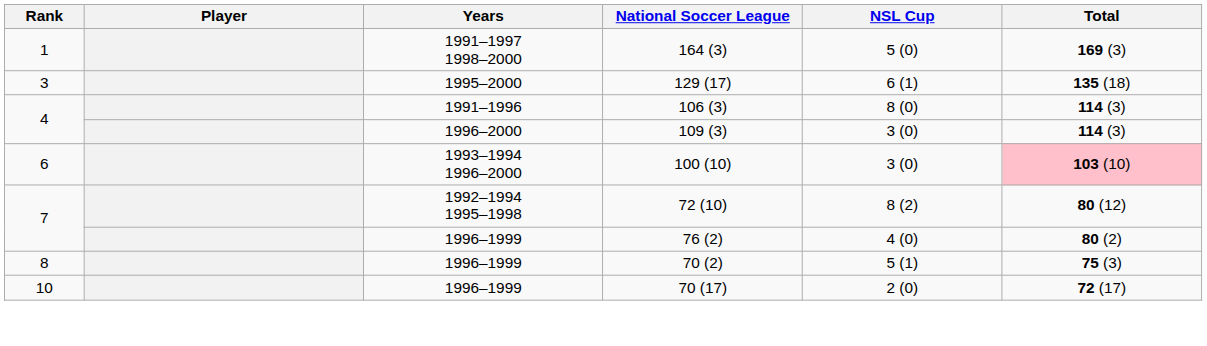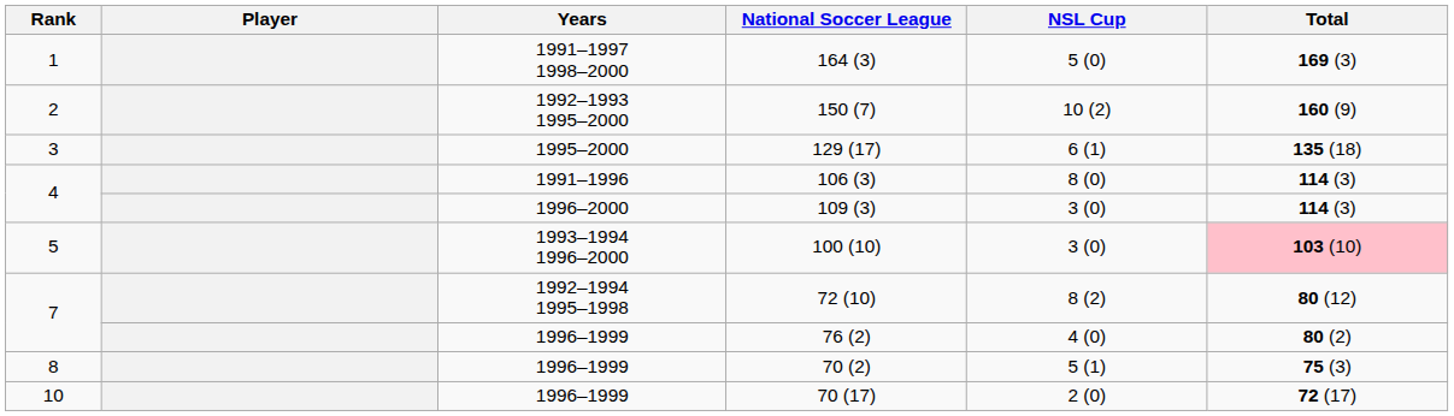 <table class="sortable wikitable plainrowheaders" style="text-align: center;">
 <tr>
 <th scope="col" style="width:4%;">Rank</th>
 <th scope="col" style="width:14%;">Player</th>
 <th scope="col" style="width:12%;">Years</th>
 <th scope="col" style="width:10%;"><a href='#'>National Soccer League</a></th>
 <th scope="col" style="width:10%;"><a href='#'>NSL Cup</a></th>
 <th scope="col" style="width:10%;">Total</th>
 </tr>
 <tr>
 <td>1</td>
 <th scope="row"> </th>
 <td>1991–1997<br>1998–2000</td>
 <td>164 (3)</td>
 <td>5 (0)</td>
 <td><strong>169</strong> (3)</td>
+</tr>
+<tr>
+<td>2</td>
+<th scope="row"> </th>
+<td>1992–1993<br>1995–2000</td>
+<td>150 (7)</td>
+<td>10 (2)</td>
+<td><strong>160</strong> (9)</td>
 </tr>
 <tr>
 <td>3</td>
 <th scope="row"> </th>
 <td>1995–2000</td>
 <td>129 (17)</td>
 <td>6 (1)</td>
 <td><strong>135</strong> (18)</td>
 </tr>
 <tr>
 <td rowspan="2">4</td>
 <th scope="row"> </th>
 <td>1991–1996</td>
 <td>106 (3)</td>
 <td>8 (0)</td>
 <td><strong>114</strong> (3)</td>
 </tr>
 <tr>
 <th scope="row"> </th>
 <td>1996–2000</td>
 <td>109 (3)</td>
 <td>3 (0)</td>
 <td><strong>114</strong> (3)</td>
 </tr>
 <tr>
-<td>6</td>
+<td>5</td>
 <th scope="row"> </th>
 <td>1993–1994<br>1996–2000</td>
 <td>100 (10)</td>
 <td>3 (0)</td>
 <td style="background: pink;"><strong>103</strong> (10)</td>
 </tr>
 <tr>
 <td rowspan="2">7</td>
 <th scope="row"> </th>
 <td>1992–1994<br>1995–1998</td>
 <td>72 (10)</td>
 <td>8 (2)</td>
 <td><strong>80</strong> (12)</td>
 </tr>
 <tr>
 <th scope="row"> </th>
 <td>1996–1999</td>
 <td>76 (2)</td>
 <td>4 (0)</td>
 <td><strong>80</strong> (2)</td>
 </tr>
 <tr>
 <td>8</td>
 <th scope="row"> </th>
 <td>1996–1999</td>
 <td>70 (2)</td>
 <td>5 (1)</td>
 <td><strong>75</strong> (3)</td>
 </tr>
 <tr>
 <td>10</td>
 <th scope="row"> </th>
 <td>1996–1999</td>
 <td>70 (17)</td>
 <td>2 (0)</td>
 <td><strong>72</strong> (17)</td>
 </tr>
 </table>
